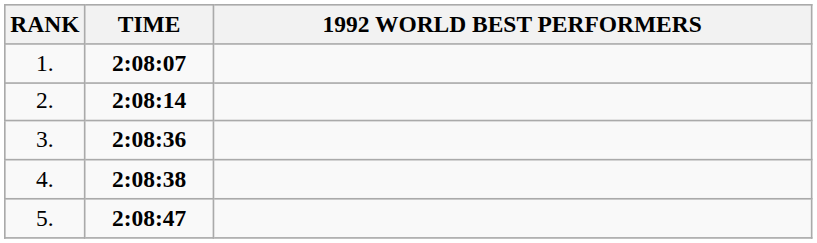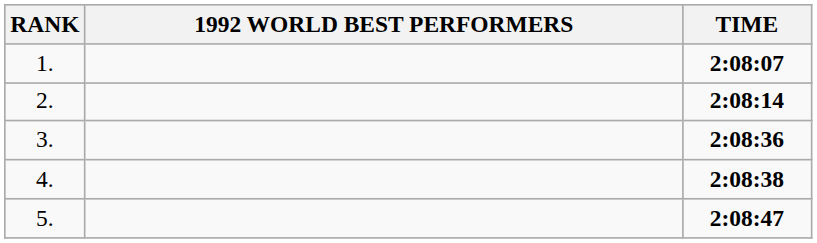 <table class="wikitable" style="border-collapse: collapse; font-size: 90%;">
 <tr>
 <th>RANK</th>
+<th align="center" style="width: 25em">1992 WORLD BEST PERFORMERS</th>
 <th align="center" style="width: 5em">TIME</th>
-<th align="center" style="width: 25em">1992 WORLD BEST PERFORMERS</th>
 </tr>
 <tr>
 <td align="center">1.</td>
+<td></td>
 <td align="center"><strong>2:08:07</strong></td>
-<td></td>
 </tr>
 <tr>
 <td align="center">2.</td>
+<td></td>
 <td align="center"><strong>2:08:14</strong></td>
-<td></td>
 </tr>
 <tr>
 <td align="center">3.</td>
+<td></td>
 <td align="center"><strong>2:08:36</strong></td>
-<td></td>
 </tr>
 <tr>
 <td align="center">4.</td>
+<td></td>
 <td align="center"><strong>2:08:38</strong></td>
-<td></td>
 </tr>
 <tr>
 <td align="center">5.</td>
+<td></td>
 <td align="center"><strong>2:08:47</strong></td>
-<td></td>
 </tr>
 </table>
